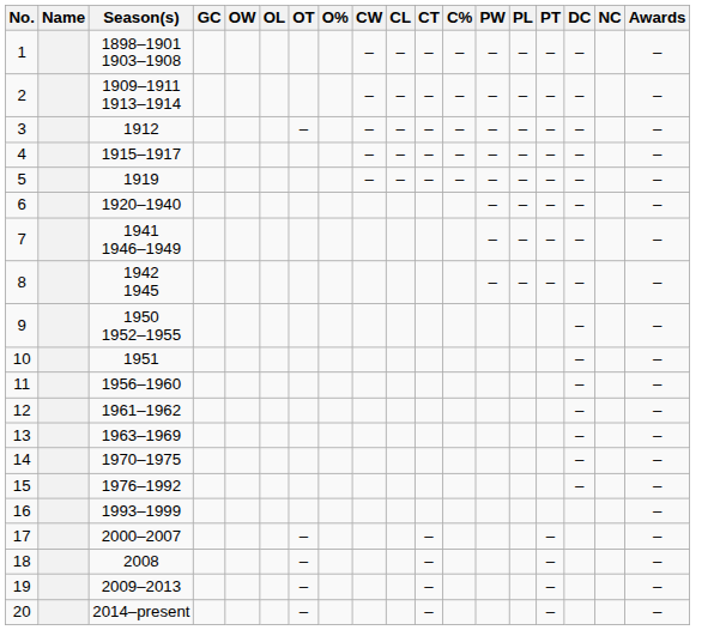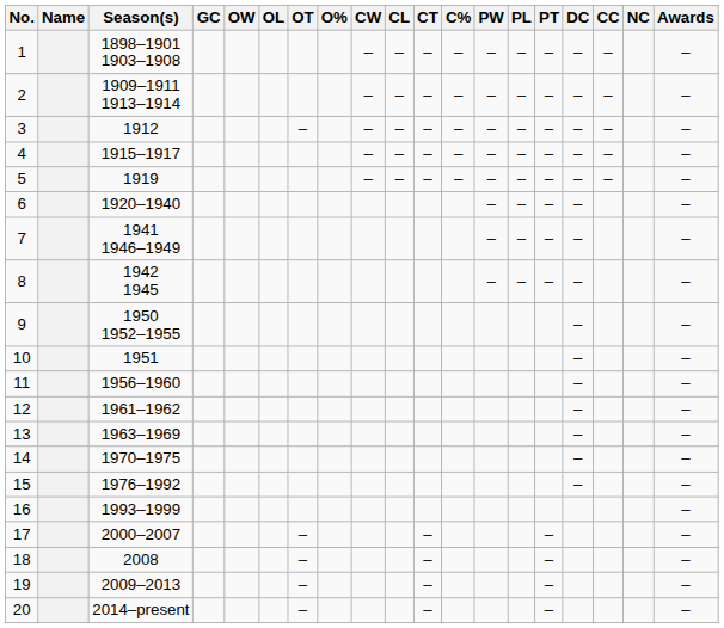 <table class="wikitable sortable" style="text-align:center">
 <tr>
 <th scope="col" class="unsortable">No.</th>
 <th scope="col">Name</th>
 <th scope="col">Season(s)</th>
 <th scope="col">GC</th>
 <th scope="col">OW</th>
 <th scope="col">OL</th>
 <th scope="col">OT</th>
 <th scope="col">O%</th>
 <th scope="col">CW</th>
 <th scope="col">CL</th>
 <th scope="col">CT</th>
 <th scope="col">C%</th>
 <th scope="col">PW</th>
 <th scope="col">PL</th>
 <th scope="col">PT</th>
 <th scope="col">DC</th>
+<th scope="col">CC</th>
 <th scope="col">NC</th>
 <th scope="col" class="unsortable">Awards</th>
 </tr>
 <tr>
 <td>1</td>
 <th scope="row"></th>
 <td>1898–1901<br>1903–1908</td>
 <td></td>
 <td></td>
 <td></td>
 <td></td>
 <td></td>
+<td>–</td>
 <td>–</td>
 <td>–</td>
 <td>–</td>
 <td>–</td>
 <td>–</td>
 <td>–</td>
 <td>–</td>
 <td>–</td>
 <td></td>
 <td>–</td>
 </tr>
 <tr>
 <td>2</td>
 <th scope="row"></th>
 <td>1909–1911<br>1913–1914</td>
 <td></td>
 <td></td>
 <td></td>
 <td></td>
 <td></td>
 <td>–</td>
 <td>–</td>
 <td>–</td>
 <td>–</td>
 <td>–</td>
 <td>–</td>
 <td>–</td>
 <td>–</td>
+<td>–</td>
 <td></td>
 <td>–</td>
 </tr>
 <tr>
 <td>3</td>
 <th scope="row"></th>
 <td>1912</td>
 <td></td>
 <td></td>
 <td></td>
 <td>–</td>
 <td></td>
+<td>–</td>
 <td>–</td>
 <td>–</td>
 <td>–</td>
 <td>–</td>
 <td>–</td>
 <td>–</td>
 <td>–</td>
 <td>–</td>
 <td></td>
 <td>–</td>
 </tr>
 <tr>
 <td>4</td>
 <th scope="row"></th>
 <td>1915–1917</td>
 <td></td>
 <td></td>
 <td></td>
 <td></td>
 <td></td>
 <td>–</td>
 <td>–</td>
 <td>–</td>
 <td>–</td>
 <td>–</td>
 <td>–</td>
 <td>–</td>
 <td>–</td>
+<td>–</td>
 <td></td>
 <td>–</td>
 </tr>
 <tr>
 <td>5</td>
 <th scope="row"></th>
 <td>1919</td>
 <td></td>
 <td></td>
 <td></td>
 <td></td>
 <td></td>
+<td>–</td>
 <td>–</td>
 <td>–</td>
 <td>–</td>
 <td>–</td>
 <td>–</td>
 <td>–</td>
 <td>–</td>
 <td>–</td>
 <td></td>
 <td>–</td>
 </tr>
 <tr>
 <td>6</td>
 <th scope="row"></th>
 <td>1920–1940</td>
 <td></td>
 <td></td>
 <td></td>
 <td></td>
 <td></td>
 <td></td>
 <td></td>
 <td></td>
 <td></td>
 <td>–</td>
 <td>–</td>
 <td>–</td>
 <td>–</td>
 <td></td>
+<td></td>
 <td>–</td>
 </tr>
 <tr>
 <td>7</td>
 <th scope="row"></th>
 <td>1941<br>1946–1949</td>
 <td></td>
 <td></td>
 <td></td>
 <td></td>
 <td></td>
 <td></td>
 <td></td>
 <td></td>
 <td></td>
 <td>–</td>
 <td>–</td>
 <td>–</td>
 <td>–</td>
+<td></td>
 <td></td>
 <td>–</td>
 </tr>
 <tr>
 <td>8</td>
 <th scope="row"></th>
 <td>1942<br>1945</td>
 <td></td>
 <td></td>
 <td></td>
 <td></td>
 <td></td>
 <td></td>
 <td></td>
 <td></td>
 <td></td>
 <td>–</td>
 <td>–</td>
 <td>–</td>
 <td>–</td>
 <td></td>
+<td></td>
 <td>–</td>
 </tr>
 <tr>
 <td>9</td>
 <th scope="row"></th>
 <td>1950<br>1952–1955</td>
 <td></td>
 <td></td>
 <td></td>
 <td></td>
 <td></td>
 <td></td>
 <td></td>
 <td></td>
 <td></td>
 <td></td>
 <td></td>
 <td></td>
 <td>–</td>
+<td></td>
 <td></td>
 <td>–</td>
 </tr>
 <tr>
 <td>10</td>
 <th scope="row"></th>
 <td>1951</td>
 <td></td>
 <td></td>
 <td></td>
 <td></td>
 <td></td>
 <td></td>
 <td></td>
 <td></td>
 <td></td>
 <td></td>
 <td></td>
 <td></td>
 <td>–</td>
 <td></td>
+<td></td>
 <td>–</td>
 </tr>
 <tr>
 <td>11</td>
 <th scope="row"></th>
 <td>1956–1960</td>
 <td></td>
 <td></td>
 <td></td>
 <td></td>
 <td></td>
 <td></td>
 <td></td>
 <td></td>
 <td></td>
 <td></td>
 <td></td>
 <td></td>
 <td>–</td>
+<td></td>
 <td></td>
 <td>–</td>
 </tr>
 <tr>
 <td>12</td>
 <th scope="row"></th>
 <td>1961–1962</td>
 <td></td>
 <td></td>
 <td></td>
 <td></td>
 <td></td>
 <td></td>
 <td></td>
 <td></td>
 <td></td>
 <td></td>
 <td></td>
 <td></td>
 <td>–</td>
 <td></td>
+<td></td>
 <td>–</td>
 </tr>
 <tr>
 <td>13</td>
 <th scope="row"></th>
 <td>1963–1969</td>
 <td></td>
 <td></td>
 <td></td>
 <td></td>
 <td></td>
 <td></td>
 <td></td>
 <td></td>
 <td></td>
 <td></td>
 <td></td>
 <td></td>
 <td>–</td>
+<td></td>
 <td></td>
 <td>–</td>
 </tr>
 <tr>
 <td>14</td>
 <th scope="row"></th>
 <td>1970–1975</td>
 <td></td>
 <td></td>
 <td></td>
 <td></td>
 <td></td>
 <td></td>
 <td></td>
 <td></td>
 <td></td>
 <td></td>
 <td></td>
 <td></td>
 <td>–</td>
 <td></td>
+<td></td>
 <td>–</td>
 </tr>
 <tr>
 <td>15</td>
 <th scope="row"></th>
 <td>1976–1992</td>
 <td></td>
 <td></td>
 <td></td>
 <td></td>
 <td></td>
 <td></td>
 <td></td>
 <td></td>
 <td></td>
 <td></td>
 <td></td>
 <td></td>
 <td>–</td>
 <td></td>
+<td></td>
 <td>–</td>
 </tr>
 <tr>
 <td>16</td>
 <th scope="row"></th>
 <td>1993–1999</td>
+<td></td>
 <td></td>
 <td></td>
 <td></td>
 <td></td>
 <td></td>
 <td></td>
 <td></td>
 <td></td>
 <td></td>
 <td></td>
 <td></td>
 <td></td>
 <td></td>
 <td></td>
 <td>–</td>
 </tr>
 <tr>
 <td>17</td>
 <th scope="row"></th>
 <td>2000–2007</td>
 <td></td>
 <td></td>
 <td></td>
 <td>–</td>
 <td></td>
 <td></td>
 <td></td>
 <td>–</td>
 <td></td>
 <td></td>
 <td></td>
 <td>–</td>
 <td></td>
 <td></td>
+<td></td>
 <td>–</td>
 </tr>
 <tr>
 <td>18</td>
 <th scope="row"></th>
 <td>2008</td>
 <td></td>
 <td></td>
 <td></td>
 <td>–</td>
 <td></td>
 <td></td>
 <td></td>
 <td>–</td>
 <td></td>
 <td></td>
 <td></td>
 <td>–</td>
+<td></td>
 <td></td>
 <td></td>
 <td>–</td>
 </tr>
 <tr>
 <td>19</td>
 <th scope="row"></th>
 <td>2009–2013</td>
 <td></td>
 <td></td>
 <td></td>
 <td>–</td>
 <td></td>
 <td></td>
 <td></td>
 <td>–</td>
 <td></td>
 <td></td>
 <td></td>
 <td>–</td>
 <td></td>
 <td></td>
+<td></td>
 <td>–</td>
 </tr>
 <tr>
 <td>20</td>
 <th scope="row"></th>
 <td>2014–present</td>
 <td></td>
 <td></td>
 <td></td>
 <td>–</td>
 <td></td>
 <td></td>
 <td></td>
 <td>–</td>
 <td></td>
 <td></td>
 <td></td>
 <td>–</td>
 <td></td>
 <td></td>
+<td></td>
 <td>–</td>
 </tr>
 </table>
